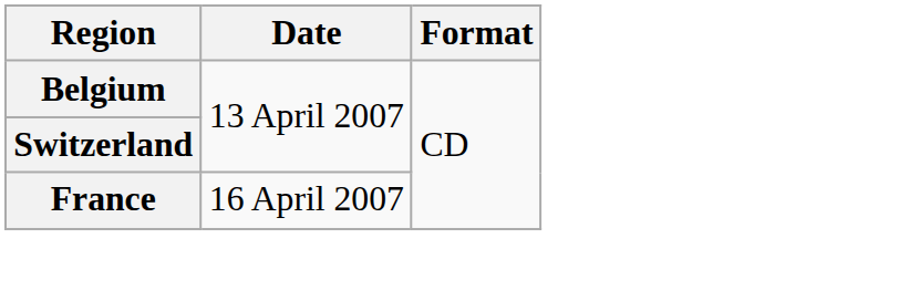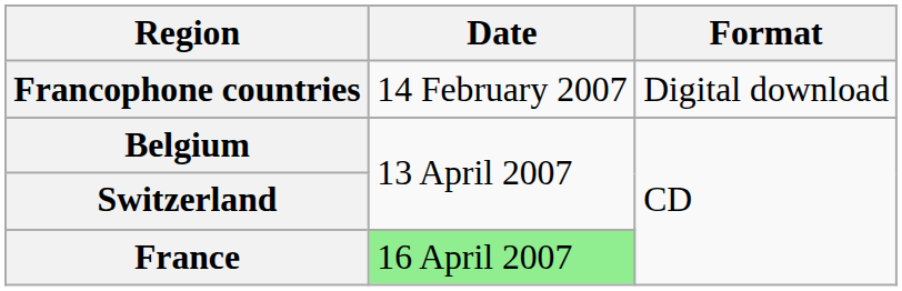 <table class="wikitable plainrowheaders">
 <tr>
 <th scope="col">Region</th>
 <th scope="col">Date</th>
 <th scope="col">Format</th>
+</tr>
+<tr>
+<th scope="row">Francophone countries</th>
+<td>14 February 2007</td>
+<td>Digital download</td>
 </tr>
 <tr>
 <th scope="row">Belgium</th>
 <td rowspan="2">13 April 2007</td>
 <td rowspan="3">CD</td>
 </tr>
 <tr>
 <th scope="row">Switzerland</th>
 </tr>
 <tr>
 <th scope="row">France</th>
-<td>16 April 2007</td>
+<td style="background: lightgreen;">16 April 2007</td>
 </tr>
 </table>
